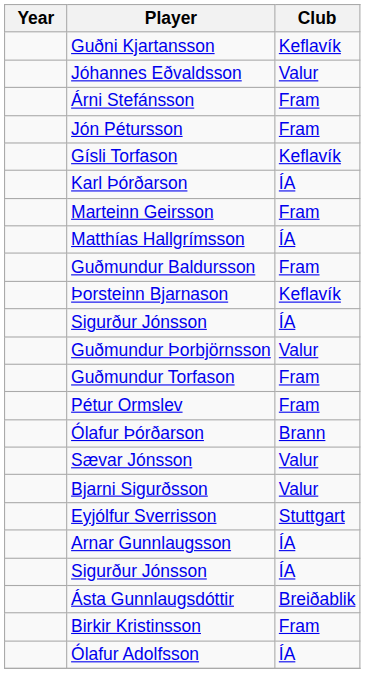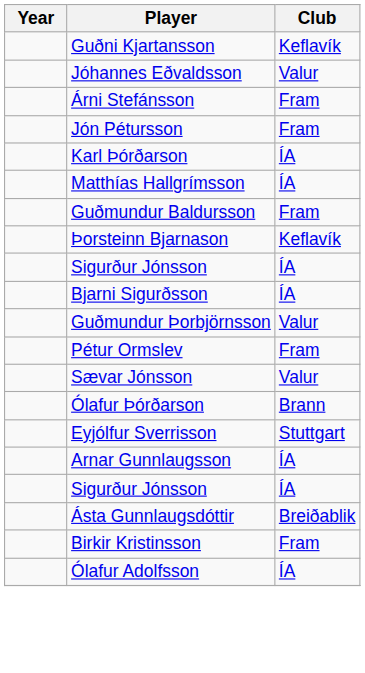 <table class="wikitable">
 <tr>
 <th width="50px">Year</th>
 <th>Player</th>
 <th>Club</th>
 </tr>
 <tr>
 <td></td>
 <td><a href='#'>Guðni Kjartansson</a></td>
 <td> <a href='#'>Keflavík</a></td>
 </tr>
 <tr>
 <td></td>
 <td><a href='#'>Jóhannes Eðvaldsson</a></td>
 <td> <a href='#'>Valur</a></td>
 </tr>
 <tr>
 <td></td>
 <td><a href='#'>Árni Stefánsson</a></td>
 <td> <a href='#'>Fram</a></td>
 </tr>
 <tr>
 <td></td>
 <td><a href='#'>Jón Pétursson</a></td>
 <td> <a href='#'>Fram</a></td>
 </tr>
 <tr>
 <td></td>
-<td><a href='#'>Gísli Torfason</a></td>
-<td> <a href='#'>Keflavík</a></td>
-</tr>
-<tr>
-<td></td>
 <td><a href='#'>Karl Þórðarson</a></td>
 <td> <a href='#'>ÍA</a></td>
-</tr>
-<tr>
-<td></td>
-<td><a href='#'>Marteinn Geirsson</a></td>
-<td> <a href='#'>Fram</a></td>
 </tr>
 <tr>
 <td></td>
 <td><a href='#'>Matthías Hallgrímsson</a></td>
 <td> <a href='#'>ÍA</a></td>
 </tr>
 <tr>
 <td></td>
 <td><a href='#'>Guðmundur Baldursson</a></td>
 <td> <a href='#'>Fram</a></td>
 </tr>
 <tr>
 <td></td>
 <td><a href='#'>Þorsteinn Bjarnason</a></td>
 <td> <a href='#'>Keflavík</a></td>
 </tr>
 <tr>
 <td></td>
 <td><a href='#'>Sigurður Jónsson</a></td>
 <td> <a href='#'>ÍA</a></td>
 </tr>
 <tr>
 <td></td>
-<td><a href='#'>Guðmundur Þorbjörnsson</a></td>
-<td> <a href='#'>Valur</a></td>
+<td><a href='#'>Bjarni Sigurðsson</a></td>
+<td> <a href='#'>ÍA</a></td>
 </tr>
 <tr>
 <td></td>
-<td><a href='#'>Guðmundur Torfason</a></td>
-<td> <a href='#'>Fram</a></td>
+<td><a href='#'>Guðmundur Þorbjörnsson</a></td>
+<td> <a href='#'>Valur</a></td>
 </tr>
 <tr>
 <td></td>
 <td><a href='#'>Pétur Ormslev</a></td>
 <td> <a href='#'>Fram</a></td>
 </tr>
 <tr>
 <td></td>
-<td><a href='#'>Ólafur Þórðarson</a></td>
-<td> <a href='#'>Brann</a></td>
-</tr>
-<tr>
-<td></td>
 <td><a href='#'>Sævar Jónsson</a></td>
 <td> <a href='#'>Valur</a></td>
 </tr>
 <tr>
 <td></td>
-<td><a href='#'>Bjarni Sigurðsson</a></td>
-<td> <a href='#'>Valur</a></td>
+<td><a href='#'>Ólafur Þórðarson</a></td>
+<td> <a href='#'>Brann</a></td>
 </tr>
 <tr>
 <td></td>
 <td><a href='#'>Eyjólfur Sverrisson</a></td>
 <td> <a href='#'>Stuttgart</a></td>
 </tr>
 <tr>
 <td></td>
 <td><a href='#'>Arnar Gunnlaugsson</a></td>
 <td> <a href='#'>ÍA</a></td>
 </tr>
 <tr>
 <td></td>
 <td><a href='#'>Sigurður Jónsson</a></td>
 <td> <a href='#'>ÍA</a></td>
 </tr>
 <tr>
 <td></td>
 <td><a href='#'>Ásta Gunnlaugsdóttir</a></td>
 <td> <a href='#'>Breiðablik</a></td>
 </tr>
 <tr>
 <td></td>
 <td><a href='#'>Birkir Kristinsson</a></td>
 <td> <a href='#'>Fram</a></td>
 </tr>
 <tr>
 <td></td>
 <td><a href='#'>Ólafur Adolfsson</a></td>
 <td> <a href='#'>ÍA</a></td>
 </tr>
 <tr>
 </tr>
 </table>
